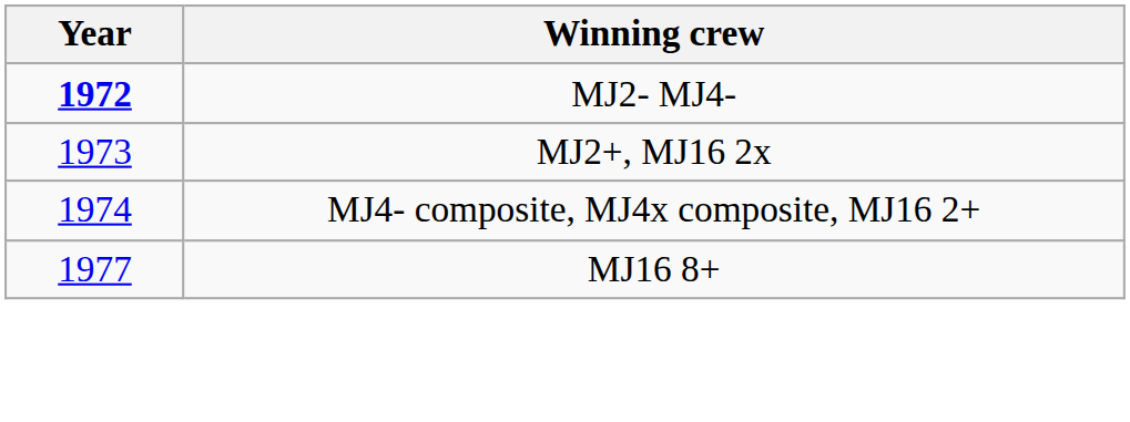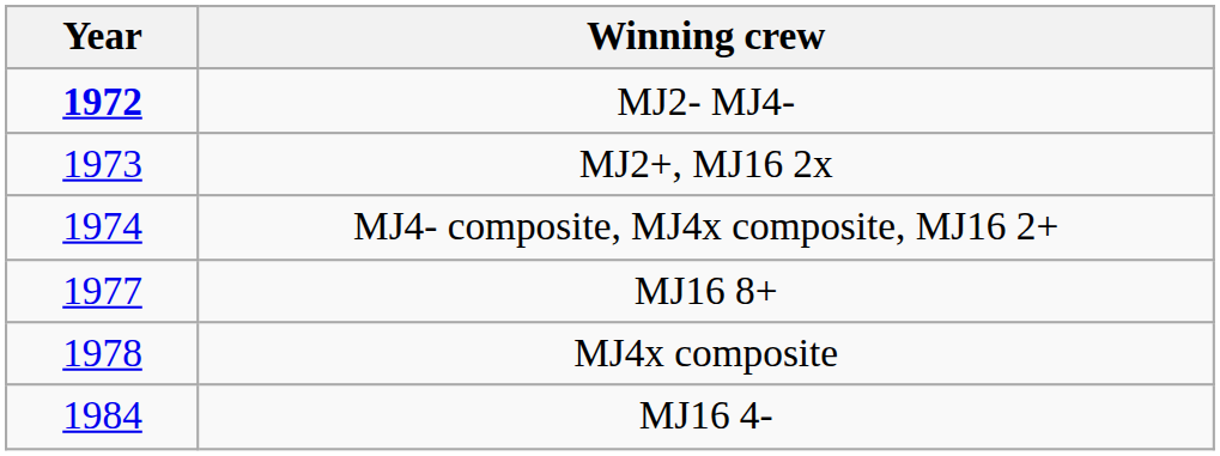 <table class="wikitable" style="text-align:center">
 <tr>
 <th width=70>Year</th>
 <th width=400>Winning crew</th>
 </tr>
 <tr>
 <td><strong><a href='#'>1972</a></strong></td>
 <td>MJ2- MJ4-</td>
 </tr>
 <tr>
 <td><a href='#'>1973</a></td>
 <td>MJ2+, MJ16 2x</td>
 </tr>
 <tr>
 <td><a href='#'>1974</a></td>
 <td>MJ4- composite, MJ4x composite, MJ16 2+</td>
 </tr>
 <tr>
 <td><a href='#'>1977</a></td>
 <td>MJ16 8+</td>
 </tr>
+<tr>
+<td><a href='#'>1978</a></td>
+<td>MJ4x composite</td>
+</tr>
+<tr>
+<td><a href='#'>1984</a></td>
+<td>MJ16 4-</td>
+</tr>
 </table>
